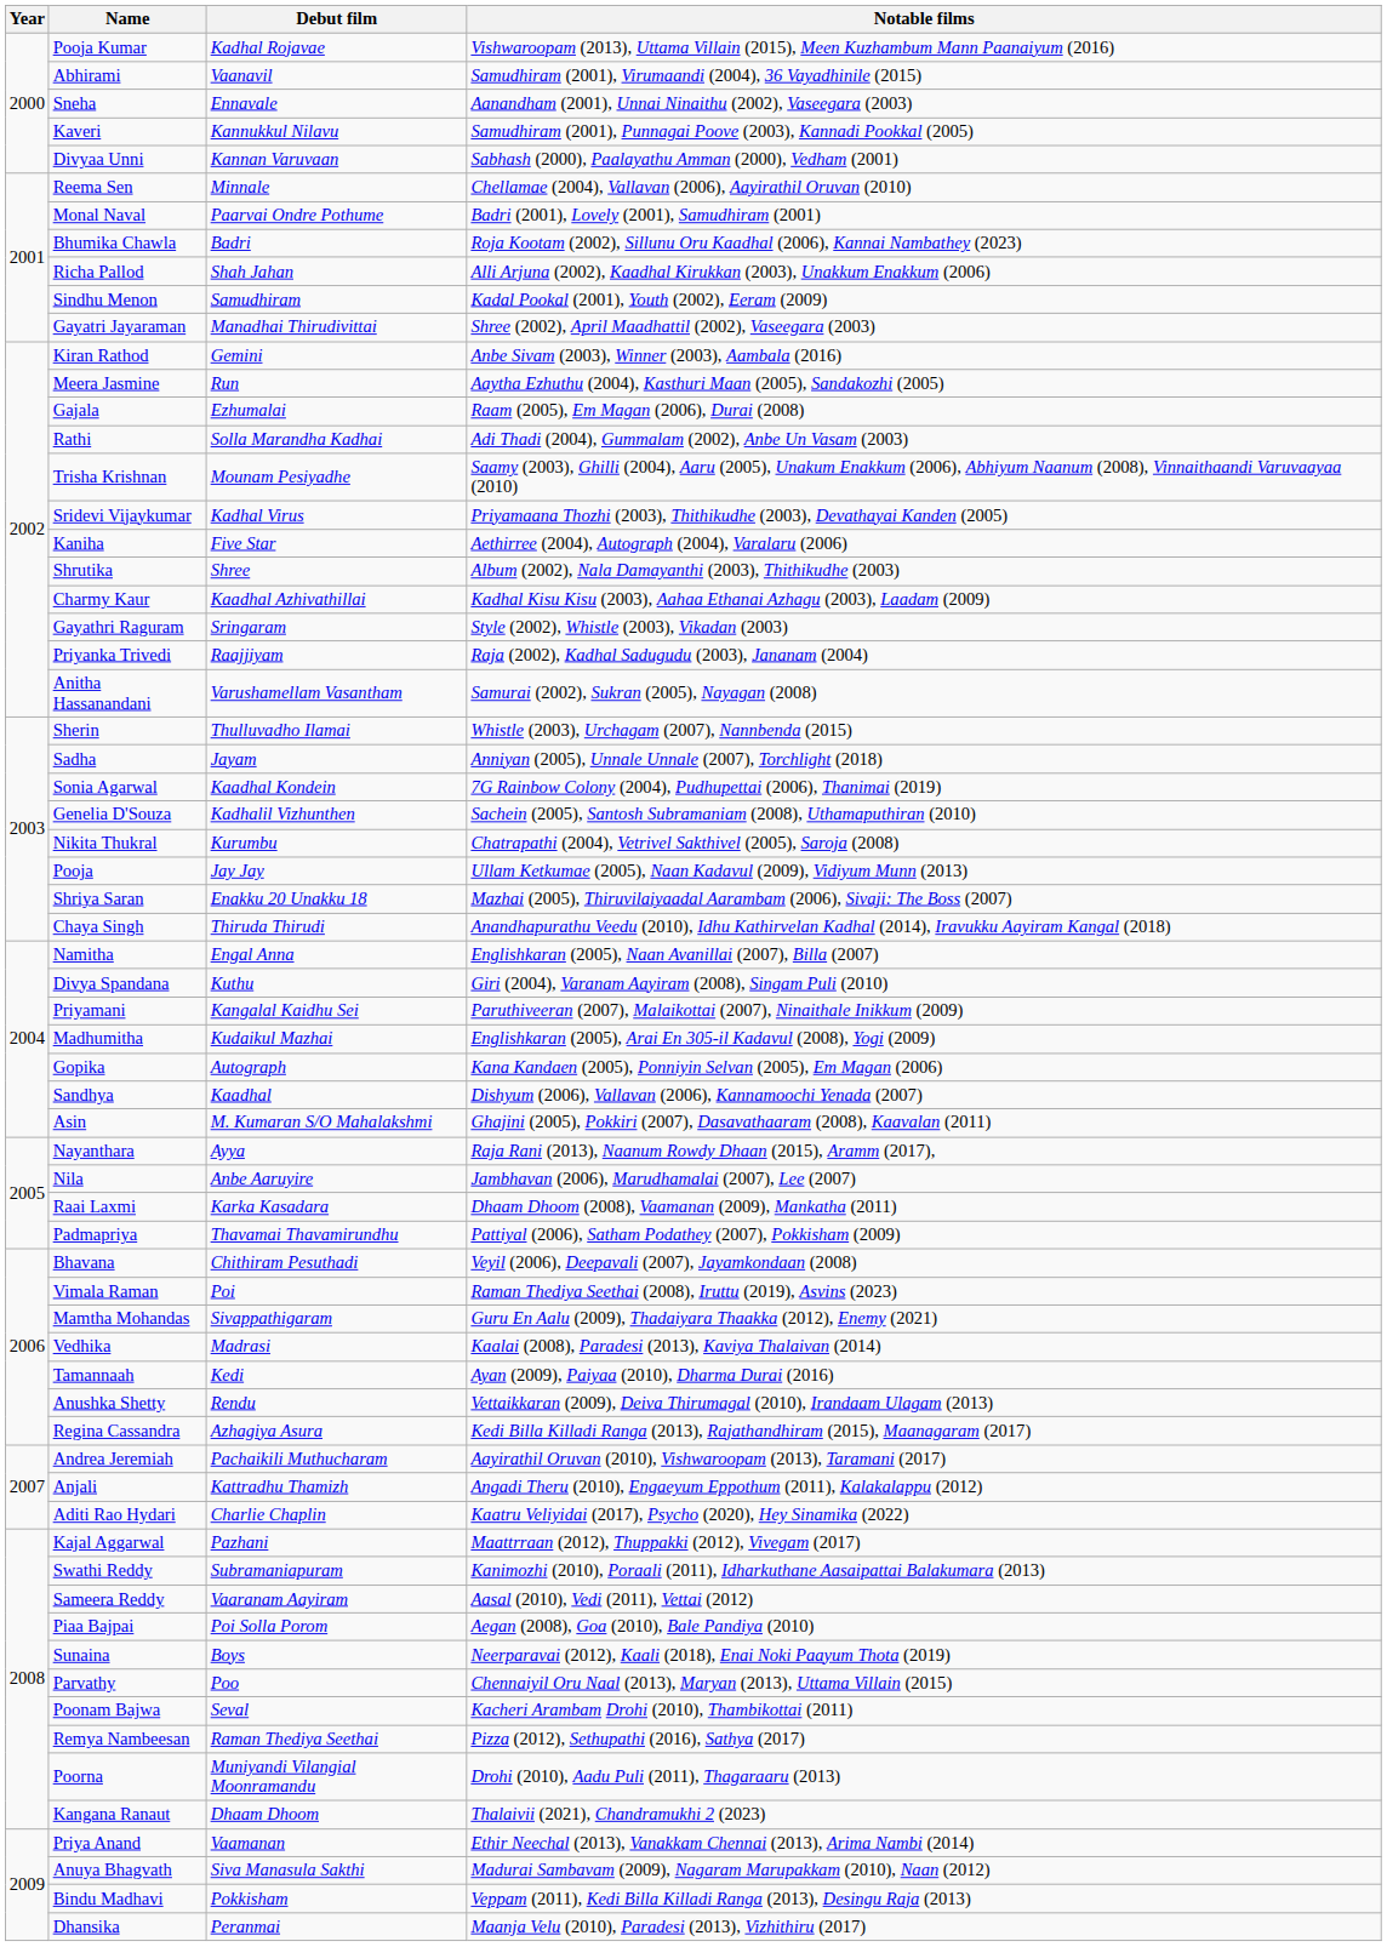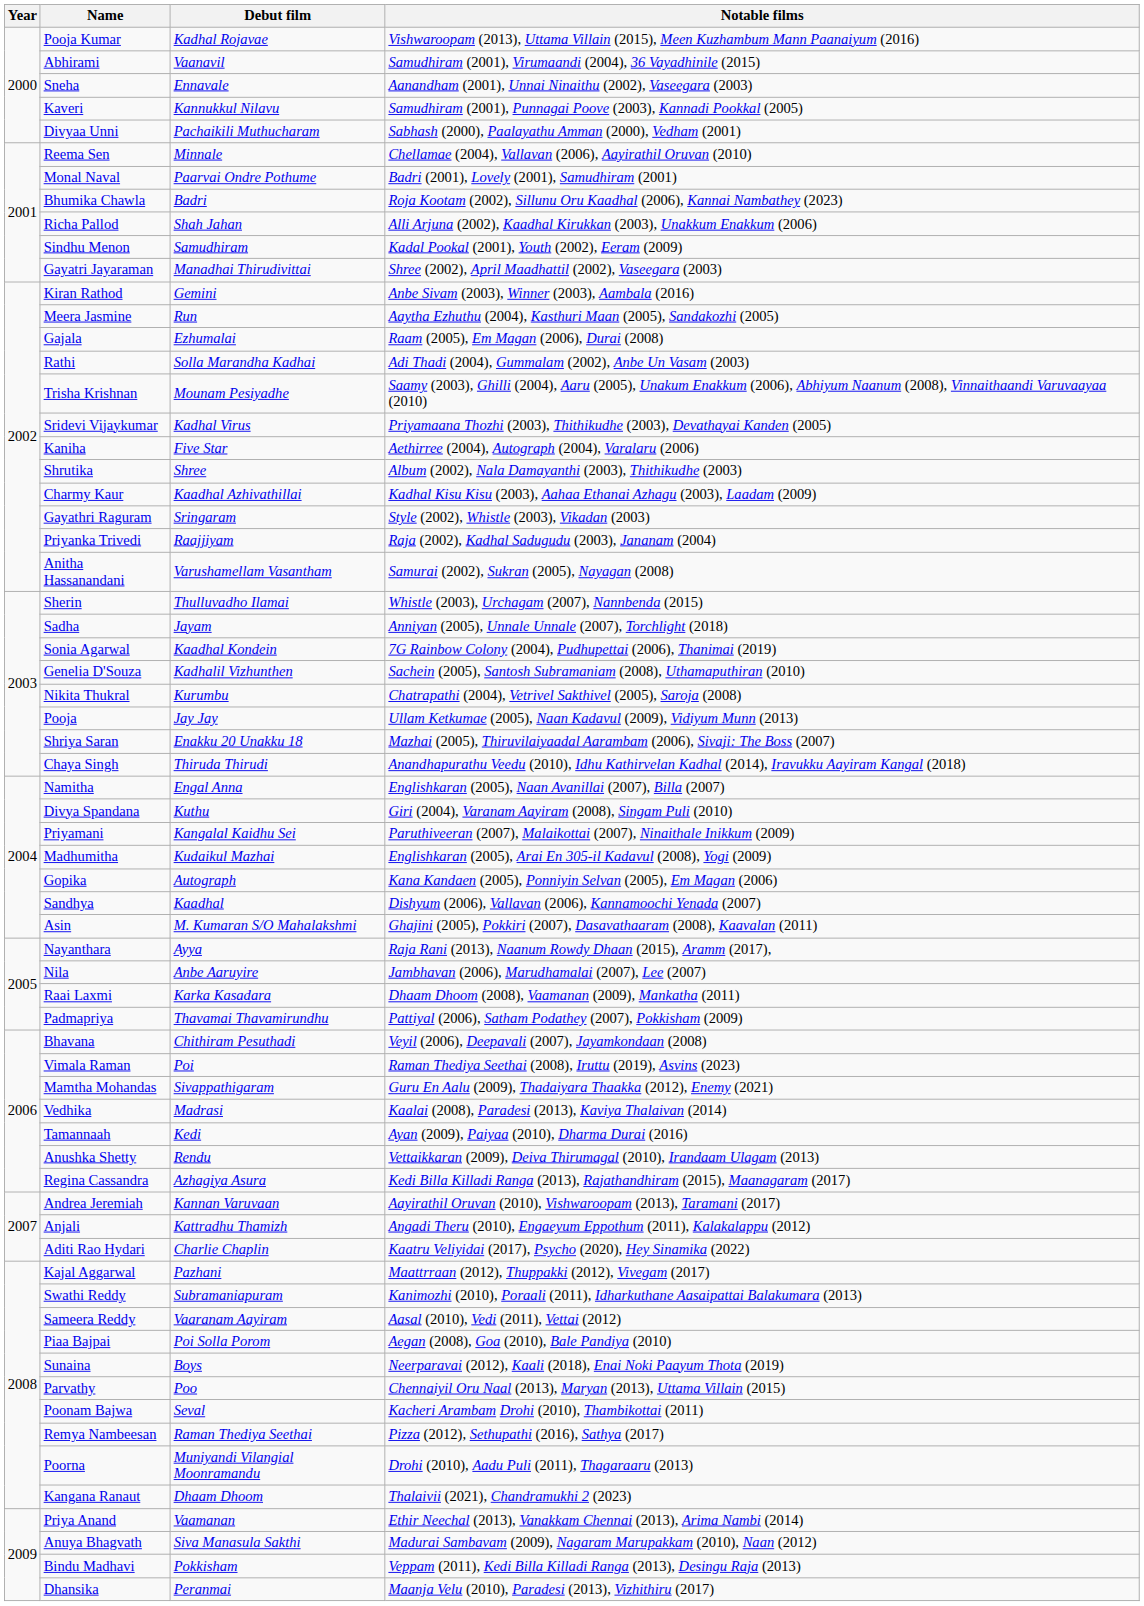 <table class="wikitable sortable">
 <tr>
 <th>Year</th>
 <th>Name</th>
 <th>Debut film</th>
 <th>Notable films</th>
 </tr>
 <tr>
 <td rowspan="5">2000</td>
 <td><a href='#'>Pooja Kumar</a></td>
 <td><em><a href='#'>Kadhal Rojavae</a></em></td>
 <td><em><a href='#'>Vishwaroopam</a></em> (2013), <em><a href='#'>Uttama Villain</a></em> (2015), <em><a href='#'>Meen Kuzhambum Mann Paanaiyum</a></em> (2016)</td>
 </tr>
 <tr>
 <td><a href='#'>Abhirami</a></td>
 <td><em><a href='#'>Vaanavil</a></em></td>
 <td><em><a href='#'>Samudhiram</a></em> (2001), <em><a href='#'>Virumaandi</a></em> (2004), <em><a href='#'>36 Vayadhinile</a></em> (2015)</td>
 </tr>
 <tr>
 <td><a href='#'>Sneha</a></td>
 <td><em><a href='#'>Ennavale</a></em></td>
 <td><em><a href='#'>Aanandham</a></em> (2001), <em><a href='#'>Unnai Ninaithu</a></em> (2002), <em><a href='#'>Vaseegara</a></em> (2003)</td>
 </tr>
 <tr>
 <td><a href='#'>Kaveri</a></td>
 <td><em><a href='#'>Kannukkul Nilavu</a></em></td>
 <td><em><a href='#'>Samudhiram</a></em> (2001), <em><a href='#'>Punnagai Poove</a></em> (2003), <em><a href='#'>Kannadi Pookkal</a></em> (2005)</td>
 </tr>
 <tr>
 <td><a href='#'>Divyaa Unni</a></td>
-<td><em><a href='#'>Kannan Varuvaan</a></em></td>
+<td><em><a href='#'>Pachaikili Muthucharam</a></em></td>
 <td><em><a href='#'>Sabhash</a></em> (2000), <em><a href='#'>Paalayathu Amman</a></em> (2000), <em><a href='#'>Vedham</a></em> (2001)</td>
 </tr>
 <tr>
 <td rowspan="6">2001</td>
 <td><a href='#'>Reema Sen</a></td>
 <td><em><a href='#'>Minnale</a></em></td>
 <td><em><a href='#'>Chellamae</a></em> (2004), <em><a href='#'>Vallavan</a></em> (2006), <em><a href='#'>Aayirathil Oruvan</a></em> (2010)</td>
 </tr>
 <tr>
 <td><a href='#'>Monal Naval</a></td>
 <td><em><a href='#'>Paarvai Ondre Pothume</a></em></td>
 <td><em><a href='#'>Badri</a></em> (2001), <em><a href='#'>Lovely</a></em> (2001), <em><a href='#'>Samudhiram</a></em> (2001)</td>
 </tr>
 <tr>
 <td><a href='#'>Bhumika Chawla</a></td>
 <td><em><a href='#'>Badri</a></em></td>
 <td><em><a href='#'>Roja Kootam</a></em> (2002), <em><a href='#'>Sillunu Oru Kaadhal</a></em> (2006), <em><a href='#'>Kannai Nambathey</a></em> (2023)</td>
 </tr>
 <tr>
 <td><a href='#'>Richa Pallod</a></td>
 <td><em><a href='#'>Shah Jahan</a></em></td>
 <td><em><a href='#'>Alli Arjuna</a></em> (2002), <em><a href='#'>Kaadhal Kirukkan</a></em> (2003), <em><a href='#'>Unakkum Enakkum</a></em> (2006)</td>
 </tr>
 <tr>
 <td><a href='#'>Sindhu Menon</a></td>
 <td><em><a href='#'>Samudhiram</a></em></td>
 <td><em><a href='#'>Kadal Pookal</a></em> (2001), <em><a href='#'>Youth</a></em> (2002), <em><a href='#'>Eeram</a></em> (2009)</td>
 </tr>
 <tr>
 <td><a href='#'>Gayatri Jayaraman</a></td>
 <td><em><a href='#'>Manadhai Thirudivittai</a></em></td>
 <td><em><a href='#'>Shree</a></em> (2002), <em><a href='#'>April Maadhattil</a></em> (2002), <em><a href='#'>Vaseegara</a></em> (2003)</td>
 </tr>
 <tr>
 <td rowspan="12">2002</td>
 <td><a href='#'>Kiran Rathod</a></td>
 <td><em><a href='#'>Gemini</a></em></td>
 <td><em><a href='#'>Anbe Sivam</a></em> (2003), <em><a href='#'>Winner</a></em> (2003), <em><a href='#'>Aambala</a></em> (2016)</td>
 </tr>
 <tr>
 <td><a href='#'>Meera Jasmine</a></td>
 <td><em><a href='#'>Run</a></em></td>
 <td><em><a href='#'>Aaytha Ezhuthu</a></em> (2004), <em><a href='#'>Kasthuri Maan</a></em> (2005), <em><a href='#'>Sandakozhi</a></em> (2005)</td>
 </tr>
 <tr>
 <td><a href='#'>Gajala</a></td>
 <td><em><a href='#'>Ezhumalai</a></em></td>
 <td><em><a href='#'>Raam</a></em> (2005), <em><a href='#'>Em Magan</a></em> (2006), <em><a href='#'>Durai</a></em> (2008)</td>
 </tr>
 <tr>
 <td><a href='#'>Rathi</a></td>
 <td><em><a href='#'>Solla Marandha Kadhai</a></em></td>
 <td><em><a href='#'>Adi Thadi</a></em> (2004), <em><a href='#'>Gummalam</a></em> (2002), <em><a href='#'>Anbe Un Vasam</a></em> (2003)</td>
 </tr>
 <tr>
 <td><a href='#'>Trisha Krishnan</a></td>
 <td><em><a href='#'>Mounam Pesiyadhe</a></em></td>
 <td><em><a href='#'>Saamy</a></em> (2003)<em>, <a href='#'>Ghilli</a></em> (2004), <a href='#'><em>Aaru</em></a> (2005), <a href='#'><em>Unakum Enakkum</em></a> (2006), <a href='#'><em>Abhiyum Naanum</em></a> (2008), <em><a href='#'>Vinnaithaandi Varuvaayaa</a></em> (2010)</td>
 </tr>
 <tr>
 <td><a href='#'>Sridevi Vijaykumar</a></td>
 <td><em><a href='#'>Kadhal Virus</a></em></td>
 <td><em><a href='#'>Priyamaana Thozhi</a></em> (2003), <em><a href='#'>Thithikudhe</a></em> (2003), <em><a href='#'>Devathayai Kanden</a></em> (2005)</td>
 </tr>
 <tr>
 <td><a href='#'>Kaniha</a></td>
 <td><a href='#'><em>Five Star</em></a></td>
 <td><em><a href='#'>Aethirree</a></em> (2004), <em><a href='#'>Autograph</a></em> (2004), <em><a href='#'>Varalaru</a></em> (2006)</td>
 </tr>
 <tr>
 <td><a href='#'>Shrutika</a></td>
 <td><a href='#'><em>Shree</em></a></td>
 <td><em><a href='#'>Album</a></em> (2002), <em><a href='#'>Nala Damayanthi</a></em> (2003), <em><a href='#'>Thithikudhe</a></em> (2003)</td>
 </tr>
 <tr>
 <td><a href='#'>Charmy Kaur</a></td>
 <td><em><a href='#'>Kaadhal Azhivathillai</a></em></td>
 <td><em><a href='#'>Kadhal Kisu Kisu</a></em> (2003), <em><a href='#'>Aahaa Ethanai Azhagu</a></em> (2003), <em><a href='#'>Laadam</a></em> (2009)</td>
 </tr>
 <tr>
 <td><a href='#'>Gayathri Raguram</a></td>
 <td><em><a href='#'>Sringaram</a></em></td>
 <td><em><a href='#'>Style</a></em> (2002), <em><a href='#'>Whistle</a></em> (2003), <em><a href='#'>Vikadan</a></em> (2003)</td>
 </tr>
 <tr>
 <td><a href='#'>Priyanka Trivedi</a></td>
 <td><em><a href='#'>Raajjiyam</a></em></td>
 <td><em><a href='#'>Raja</a></em> (2002), <em><a href='#'>Kadhal Sadugudu</a></em> (2003), <em><a href='#'>Jananam</a></em> (2004)</td>
 </tr>
 <tr>
 <td><a href='#'>Anitha Hassanandani</a></td>
 <td><em><a href='#'>Varushamellam Vasantham</a></em></td>
 <td><em><a href='#'>Samurai</a></em> (2002), <em><a href='#'>Sukran</a></em> (2005), <em><a href='#'>Nayagan</a></em> (2008)</td>
 </tr>
 <tr>
 <td rowspan="8">2003</td>
 <td><a href='#'>Sherin</a></td>
 <td><em><a href='#'>Thulluvadho Ilamai</a></em></td>
 <td><em><a href='#'>Whistle</a></em> (2003), <em><a href='#'>Urchagam</a></em> (2007), <em><a href='#'>Nannbenda</a></em> (2015)</td>
 </tr>
 <tr>
 <td><a href='#'>Sadha</a></td>
 <td><em><a href='#'>Jayam</a></em></td>
 <td><em><a href='#'>Anniyan</a></em> (2005), <em><a href='#'>Unnale Unnale</a></em> (2007), <em><a href='#'>Torchlight</a></em> (2018)</td>
 </tr>
 <tr>
 <td><a href='#'>Sonia Agarwal</a></td>
 <td><em><a href='#'>Kaadhal Kondein</a></em></td>
 <td><em><a href='#'>7G Rainbow Colony</a></em> (2004), <em><a href='#'>Pudhupettai</a></em> (2006), <em><a href='#'>Thanimai</a></em> (2019)</td>
 </tr>
 <tr>
 <td><a href='#'>Genelia D'Souza</a></td>
 <td><em><a href='#'>Kadhalil Vizhunthen</a></em></td>
 <td><em><a href='#'>Sachein</a></em> (2005), <em><a href='#'>Santosh Subramaniam</a></em> (2008), <em><a href='#'>Uthamaputhiran</a></em> (2010)</td>
 </tr>
 <tr>
 <td><a href='#'>Nikita Thukral</a></td>
 <td><em><a href='#'>Kurumbu</a></em></td>
 <td><em><a href='#'>Chatrapathi</a></em> (2004), <em><a href='#'>Vetrivel Sakthivel</a></em> (2005), <em><a href='#'>Saroja</a></em> (2008)</td>
 </tr>
 <tr>
 <td><a href='#'>Pooja</a></td>
 <td><em><a href='#'>Jay Jay</a></em></td>
 <td><em><a href='#'>Ullam Ketkumae</a></em> (2005), <em><a href='#'>Naan Kadavul</a></em> (2009), <em><a href='#'>Vidiyum Munn</a></em> (2013)</td>
 </tr>
 <tr>
 <td><a href='#'>Shriya Saran</a></td>
 <td><em><a href='#'>Enakku 20 Unakku 18</a></em></td>
 <td><em><a href='#'>Mazhai</a></em> (2005), <em><a href='#'>Thiruvilaiyaadal Aarambam</a></em> (2006), <em><a href='#'>Sivaji: The Boss</a></em> (2007)</td>
 </tr>
 <tr>
 <td><a href='#'>Chaya Singh</a></td>
 <td><em><a href='#'>Thiruda Thirudi</a></em></td>
 <td><em><a href='#'>Anandhapurathu Veedu</a></em> (2010), <em><a href='#'>Idhu Kathirvelan Kadhal</a></em> (2014), <em><a href='#'>Iravukku Aayiram Kangal</a></em> (2018)</td>
 </tr>
 <tr>
 <td rowspan="7">2004</td>
 <td><a href='#'>Namitha</a></td>
 <td><em><a href='#'>Engal Anna</a></em></td>
 <td><em><a href='#'>Englishkaran</a></em> (2005), <em><a href='#'>Naan Avanillai</a></em> (2007), <em><a href='#'>Billa</a></em> (2007)</td>
 </tr>
 <tr>
 <td><a href='#'>Divya Spandana</a></td>
 <td><em><a href='#'>Kuthu</a></em></td>
 <td><em><a href='#'>Giri</a></em> (2004), <em><a href='#'>Varanam Aayiram</a></em> (2008), <em><a href='#'>Singam Puli</a></em> (2010)</td>
 </tr>
 <tr>
 <td><a href='#'>Priyamani</a></td>
 <td><em><a href='#'>Kangalal Kaidhu Sei</a></em></td>
 <td><em><a href='#'>Paruthiveeran</a></em> (2007), <em><a href='#'>Malaikottai</a></em> (2007), <em><a href='#'>Ninaithale Inikkum</a></em> (2009)</td>
 </tr>
 <tr>
 <td><a href='#'>Madhumitha</a></td>
 <td><em><a href='#'>Kudaikul Mazhai</a></em></td>
 <td><em><a href='#'>Englishkaran</a></em> (2005), <em><a href='#'>Arai En 305-il Kadavul</a></em> (2008), <em><a href='#'>Yogi</a></em> (2009)</td>
 </tr>
 <tr>
 <td><a href='#'>Gopika</a></td>
 <td><em><a href='#'>Autograph</a></em></td>
 <td><em><a href='#'>Kana Kandaen</a></em> (2005), <em><a href='#'>Ponniyin Selvan</a></em> (2005), <em><a href='#'>Em Magan</a></em> (2006)</td>
 </tr>
 <tr>
 <td><a href='#'>Sandhya</a></td>
 <td><em><a href='#'>Kaadhal</a></em></td>
 <td><em><a href='#'>Dishyum</a></em> (2006), <em><a href='#'>Vallavan</a></em> (2006), <em><a href='#'>Kannamoochi Yenada</a></em> (2007)</td>
 </tr>
 <tr>
 <td><a href='#'>Asin</a></td>
 <td><em><a href='#'>M. Kumaran S/O Mahalakshmi</a></em></td>
 <td><em><a href='#'>Ghajini</a></em> (2005), <em><a href='#'>Pokkiri</a></em> (2007), <em><a href='#'>Dasavathaaram</a></em> (2008), <em><a href='#'>Kaavalan</a></em> (2011)</td>
 </tr>
 <tr>
 <td rowspan="4">2005</td>
 <td><a href='#'>Nayanthara</a></td>
 <td><em><a href='#'>Ayya</a></em></td>
 <td><em><a href='#'>Raja Rani</a></em> (2013), <em><a href='#'>Naanum Rowdy Dhaan</a></em> (2015), <em><a href='#'>Aramm</a></em> (2017),</td>
 </tr>
 <tr>
 <td><a href='#'>Nila</a></td>
 <td><em><a href='#'>Anbe Aaruyire</a></em></td>
 <td><em><a href='#'>Jambhavan</a></em> (2006), <em><a href='#'>Marudhamalai</a></em> (2007), <em><a href='#'>Lee</a></em> (2007)</td>
 </tr>
 <tr>
 <td><a href='#'>Raai Laxmi</a></td>
 <td><em><a href='#'>Karka Kasadara</a></em></td>
 <td><em><a href='#'>Dhaam Dhoom</a></em> (2008), <em><a href='#'>Vaamanan</a></em> (2009), <em><a href='#'>Mankatha</a></em> (2011)</td>
 </tr>
 <tr>
 <td><a href='#'>Padmapriya</a></td>
 <td><em><a href='#'>Thavamai Thavamirundhu</a></em></td>
 <td><em><a href='#'>Pattiyal</a></em> (2006), <em><a href='#'>Satham Podathey</a></em> (2007), <em><a href='#'>Pokkisham</a></em> (2009)</td>
 </tr>
 <tr>
 <td rowspan="7">2006</td>
 <td><a href='#'>Bhavana</a></td>
 <td><em><a href='#'>Chithiram Pesuthadi</a></em></td>
 <td><em><a href='#'>Veyil</a></em> (2006), <em><a href='#'>Deepavali</a></em> (2007), <em><a href='#'>Jayamkondaan</a></em> (2008)</td>
 </tr>
 <tr>
 <td><a href='#'>Vimala Raman</a></td>
 <td><em><a href='#'>Poi</a></em></td>
 <td><em><a href='#'>Raman Thediya Seethai</a></em> (2008), <em><a href='#'>Iruttu</a></em> (2019), <em><a href='#'>Asvins</a></em> (2023)</td>
 </tr>
 <tr>
 <td><a href='#'>Mamtha Mohandas</a></td>
 <td><em><a href='#'>Sivappathigaram</a></em></td>
 <td><em><a href='#'>Guru En Aalu</a></em> (2009), <em><a href='#'>Thadaiyara Thaakka</a></em> (2012), <em><a href='#'>Enemy</a></em> (2021)</td>
 </tr>
 <tr>
 <td><a href='#'>Vedhika</a></td>
 <td><em><a href='#'>Madrasi</a></em></td>
 <td><em><a href='#'>Kaalai</a></em> (2008), <em><a href='#'>Paradesi</a></em> (2013), <em><a href='#'>Kaviya Thalaivan</a></em> (2014)</td>
 </tr>
 <tr>
 <td><a href='#'>Tamannaah</a></td>
 <td><em><a href='#'>Kedi</a></em></td>
 <td><em><a href='#'>Ayan</a></em> (2009), <em><a href='#'>Paiyaa</a></em> (2010), <em><a href='#'>Dharma Durai</a></em> (2016)</td>
 </tr>
 <tr>
 <td><a href='#'>Anushka Shetty</a></td>
 <td><em><a href='#'>Rendu</a></em></td>
 <td><em><a href='#'>Vettaikkaran</a></em> (2009), <em><a href='#'>Deiva Thirumagal</a></em> (2010), <em><a href='#'>Irandaam Ulagam</a></em> (2013)</td>
 </tr>
 <tr>
 <td><a href='#'>Regina Cassandra</a></td>
 <td><em><a href='#'>Azhagiya Asura</a></em></td>
 <td><em><a href='#'>Kedi Billa Killadi Ranga</a></em> (2013), <em><a href='#'>Rajathandhiram</a></em> (2015), <em><a href='#'>Maanagaram</a></em> (2017)</td>
 </tr>
 <tr>
 <td rowspan="3">2007</td>
 <td><a href='#'>Andrea Jeremiah</a></td>
-<td><em><a href='#'>Pachaikili Muthucharam</a></em></td>
+<td><em><a href='#'>Kannan Varuvaan</a></em></td>
 <td><em><a href='#'>Aayirathil Oruvan</a></em> (2010), <em><a href='#'>Vishwaroopam</a></em> (2013), <em><a href='#'>Taramani</a></em> (2017)</td>
 </tr>
 <tr>
 <td><a href='#'>Anjali</a></td>
 <td><em><a href='#'>Kattradhu Thamizh</a></em></td>
 <td><em><a href='#'>Angadi Theru</a></em> (2010), <em><a href='#'>Engaeyum Eppothum</a></em> (2011), <em><a href='#'>Kalakalappu</a></em> (2012)</td>
 </tr>
 <tr>
 <td><a href='#'>Aditi Rao Hydari</a></td>
 <td><em><a href='#'>Charlie Chaplin</a></em></td>
 <td><em><a href='#'>Kaatru Veliyidai</a></em> (2017), <em><a href='#'>Psycho</a></em> (2020), <em><a href='#'>Hey Sinamika</a></em> (2022)</td>
 </tr>
 <tr>
 <td rowspan="10">2008</td>
 <td><a href='#'>Kajal Aggarwal</a></td>
 <td><em><a href='#'>Pazhani</a></em></td>
 <td><em><a href='#'>Maattrraan</a></em> (2012), <em><a href='#'>Thuppakki</a></em> (2012), <em><a href='#'>Vivegam</a></em> (2017)</td>
 </tr>
 <tr>
 <td><a href='#'>Swathi Reddy</a></td>
 <td><em><a href='#'>Subramaniapuram</a></em></td>
 <td><em><a href='#'>Kanimozhi</a></em> (2010), <em><a href='#'>Poraali</a></em> (2011), <em><a href='#'>Idharkuthane Aasaipattai Balakumara</a></em> (2013)</td>
 </tr>
 <tr>
 <td><a href='#'>Sameera Reddy</a></td>
 <td><em><a href='#'>Vaaranam Aayiram</a></em></td>
 <td><em><a href='#'>Aasal</a></em> (2010), <em><a href='#'>Vedi</a></em> (2011), <em><a href='#'>Vettai</a></em> (2012)</td>
 </tr>
 <tr>
 <td><a href='#'>Piaa Bajpai</a></td>
 <td><em><a href='#'>Poi Solla Porom</a></em></td>
 <td><em><a href='#'>Aegan</a></em> (2008), <em><a href='#'>Goa</a></em> (2010), <em><a href='#'>Bale Pandiya</a></em> (2010)</td>
 </tr>
 <tr>
 <td><a href='#'>Sunaina</a></td>
 <td><em><a href='#'>Boys</a></em></td>
 <td><em><a href='#'>Neerparavai</a></em> (2012), <em><a href='#'>Kaali</a></em> (2018), <em><a href='#'>Enai Noki Paayum Thota</a></em> (2019)</td>
 </tr>
 <tr>
 <td><a href='#'>Parvathy</a></td>
 <td><em><a href='#'>Poo</a></em></td>
 <td><em><a href='#'>Chennaiyil Oru Naal</a></em> (2013), <em><a href='#'>Maryan</a></em> (2013), <em><a href='#'>Uttama Villain</a></em> (2015)</td>
 </tr>
 <tr>
 <td><a href='#'>Poonam Bajwa</a></td>
 <td><em><a href='#'>Seval</a></em></td>
 <td><em><a href='#'>Kacheri Arambam</a></em> <em><a href='#'>Drohi</a></em> (2010), <em><a href='#'>Thambikottai</a></em> (2011)</td>
 </tr>
 <tr>
 <td><a href='#'>Remya Nambeesan</a></td>
 <td><em><a href='#'>Raman Thediya Seethai</a></em></td>
 <td><em><a href='#'>Pizza</a></em> (2012), <em><a href='#'>Sethupathi</a></em> (2016), <em><a href='#'>Sathya</a></em> (2017)</td>
 </tr>
 <tr>
 <td><a href='#'>Poorna</a></td>
 <td><em><a href='#'>Muniyandi Vilangial Moonramandu</a></em></td>
 <td><em><a href='#'>Drohi</a></em> (2010), <em><a href='#'>Aadu Puli</a></em> (2011), <em><a href='#'>Thagaraaru</a></em> (2013)</td>
 </tr>
 <tr>
 <td><a href='#'>Kangana Ranaut</a></td>
 <td><em><a href='#'>Dhaam Dhoom</a></em></td>
 <td><em><a href='#'>Thalaivii</a></em> (2021), <em><a href='#'>Chandramukhi 2</a></em> (2023)</td>
 </tr>
 <tr>
 <td rowspan="4">2009</td>
 <td><a href='#'>Priya Anand</a></td>
 <td><em><a href='#'>Vaamanan</a></em></td>
 <td><em><a href='#'>Ethir Neechal</a></em> (2013), <em><a href='#'>Vanakkam Chennai</a></em> (2013), <em><a href='#'>Arima Nambi</a></em> (2014)</td>
 </tr>
 <tr>
 <td><a href='#'>Anuya Bhagvath</a></td>
 <td><em><a href='#'>Siva Manasula Sakthi</a></em></td>
 <td><em><a href='#'>Madurai Sambavam</a></em> (2009), <em><a href='#'>Nagaram Marupakkam</a></em> (2010), <em><a href='#'>Naan</a></em> (2012)</td>
 </tr>
 <tr>
 <td><a href='#'>Bindu Madhavi</a></td>
 <td><em><a href='#'>Pokkisham</a></em></td>
 <td><em><a href='#'>Veppam</a></em> (2011), <em><a href='#'>Kedi Billa Killadi Ranga</a></em> (2013), <em><a href='#'>Desingu Raja</a></em> (2013)</td>
 </tr>
 <tr>
 <td><a href='#'>Dhansika</a></td>
 <td><em><a href='#'>Peranmai</a></em></td>
 <td><em><a href='#'>Maanja Velu</a></em> (2010), <em><a href='#'>Paradesi</a></em> (2013), <em><a href='#'>Vizhithiru</a></em> (2017)</td>
 </tr>
 </table>
